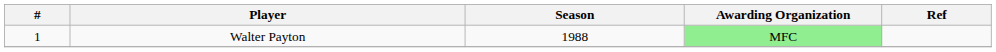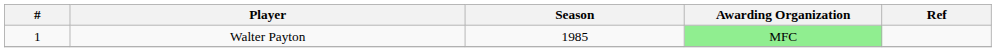 <table class="wikitable" style="text-align:center" width="60%">
 <tr>
 <th scope="col" width=3%>#</th>
 <th scope="col" width=18%>Player</th>
 <th scope="col" width=10%>Season</th>
 <th scope="col" width=9% class="unsortable">Awarding Organization</th>
 <th scope="col" width=5% class="unsortable">Ref</th>
 </tr>
 <tr>
 <td>1</td>
 <td>Walter Payton</td>
-<td align="center">1988</td>
+<td align="center">1985</td>
 <td align="center" style="background: lightgreen;">MFC</td>
 <td></td>
 </tr>
 <tr>
 </tr>
 </table>
